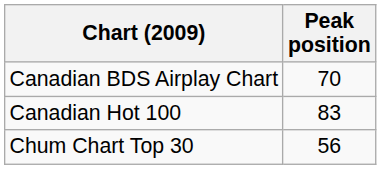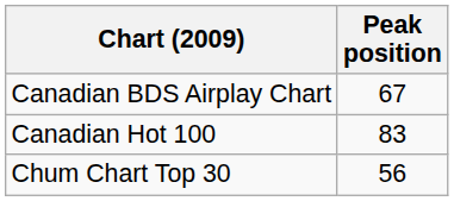 <table class="wikitable">
 <tr>
 <th>Chart (2009)</th>
 <th>Peak<br>position</th>
 </tr>
 <tr>
 <td>Canadian BDS Airplay Chart</td>
-<td align=center>70</td>
+<td align=center>67</td>
 </tr>
 <tr>
 <td>Canadian Hot 100</td>
 <td align=center>83</td>
 </tr>
 <tr>
 <td>Chum Chart Top 30</td>
 <td align=center>56</td>
 </tr>
 </table>
